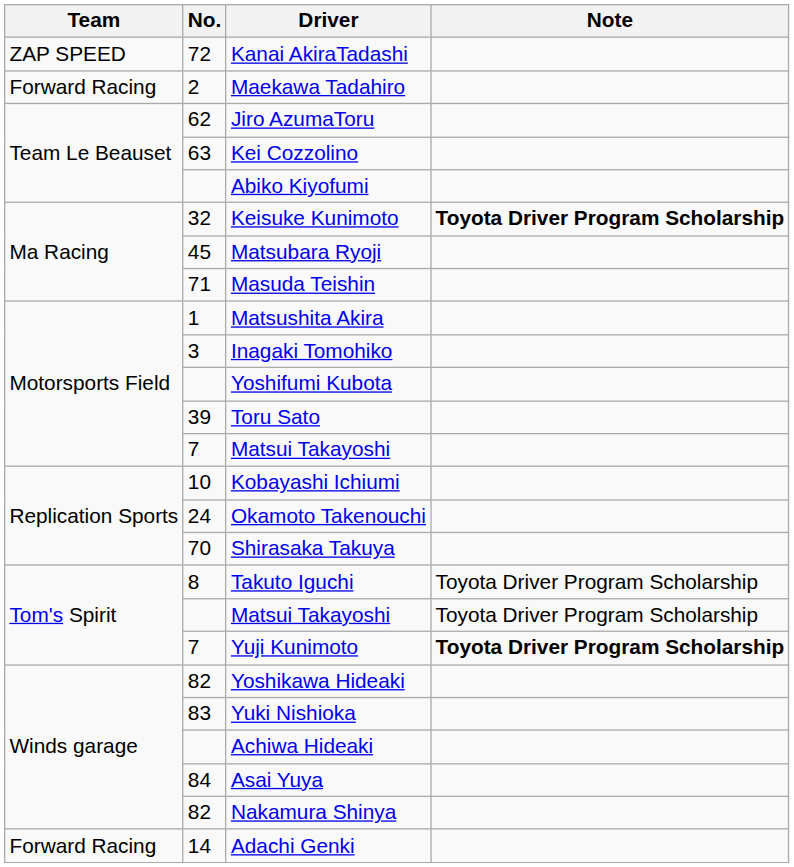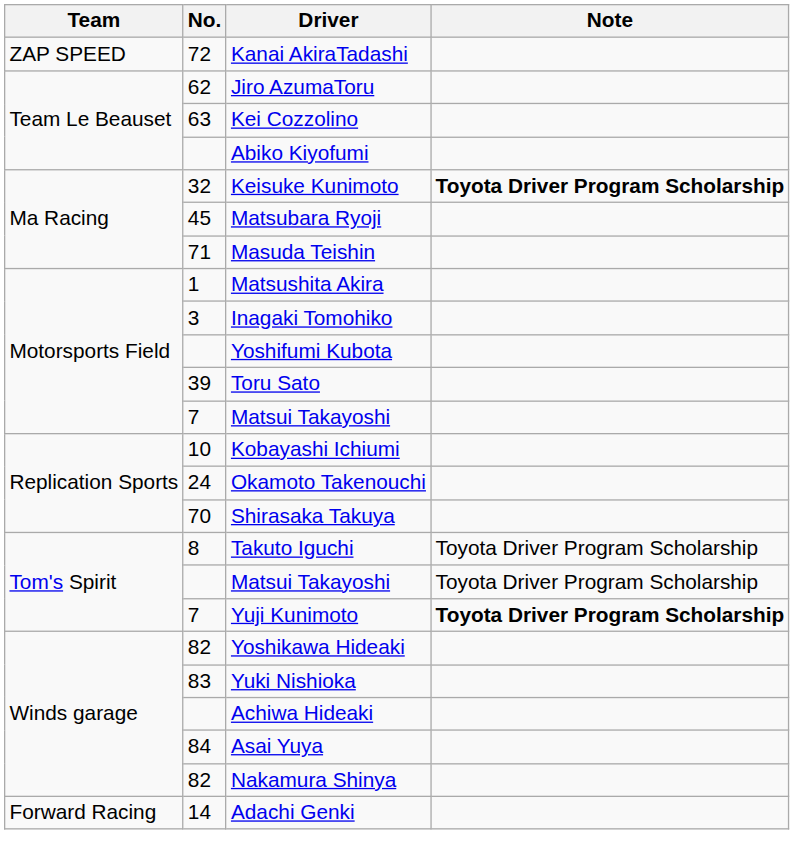 <table class="wikitable">
 <tr>
 <th>Team</th>
 <th>No.</th>
 <th>Driver</th>
 <th>Note</th>
 </tr>
 <tr>
 <td> ZAP SPEED</td>
 <td>72</td>
 <td> <a href='#'>Kanai AkiraTadashi</a></td>
-<td></td>
-</tr>
-<tr>
-<td> Forward Racing</td>
-<td>2</td>
-<td> <a href='#'>Maekawa Tadahiro</a></td>
 <td></td>
 </tr>
 <tr>
 <td rowspan=3> Team Le Beauset</td>
 <td>62</td>
 <td> <a href='#'>Jiro AzumaToru</a></td>
 <td></td>
 </tr>
 <tr>
 <td>63</td>
 <td> <a href='#'>Kei Cozzolino</a></td>
 <td></td>
 </tr>
 <tr>
 <td></td>
 <td> <a href='#'>Abiko Kiyofumi</a></td>
 <td></td>
 </tr>
 <tr>
 <td rowspan=3> Ma Racing</td>
 <td>32</td>
 <td> <a href='#'>Keisuke Kunimoto</a></td>
 <td><strong>Toyota Driver Program Scholarship</strong></td>
 </tr>
 <tr>
 <td>45</td>
 <td> <a href='#'>Matsubara Ryoji</a></td>
 <td></td>
 </tr>
 <tr>
 <td>71</td>
 <td> <a href='#'>Masuda Teishin</a></td>
 <td></td>
 </tr>
 <tr>
 <td rowspan=5> Motorsports Field</td>
 <td>1</td>
 <td> <a href='#'>Matsushita Akira</a></td>
 <td></td>
 </tr>
 <tr>
 <td>3</td>
 <td> <a href='#'>Inagaki Tomohiko</a></td>
 <td></td>
 </tr>
 <tr>
 <td></td>
 <td> <a href='#'>Yoshifumi Kubota</a></td>
 <td></td>
 </tr>
 <tr>
 <td>39</td>
 <td> <a href='#'>Toru Sato</a></td>
 <td></td>
 </tr>
 <tr>
 <td>7</td>
 <td> <a href='#'>Matsui Takayoshi</a></td>
 <td></td>
 </tr>
 <tr>
 <td rowspan=3> Replication Sports</td>
 <td>10</td>
 <td> <a href='#'>Kobayashi Ichiumi</a></td>
 <td></td>
 </tr>
 <tr>
 <td>24</td>
 <td> <a href='#'>Okamoto Takenouchi</a></td>
 <td></td>
 </tr>
 <tr>
 <td>70</td>
 <td> <a href='#'>Shirasaka Takuya</a></td>
 <td></td>
 </tr>
 <tr>
 <td rowspan=3> <a href='#'>Tom's</a> Spirit</td>
 <td>8</td>
 <td> <a href='#'>Takuto Iguchi</a></td>
 <td>Toyota Driver Program Scholarship</td>
 </tr>
 <tr>
 <td></td>
 <td> <a href='#'>Matsui Takayoshi</a></td>
 <td>Toyota Driver Program Scholarship</td>
 </tr>
 <tr>
 <td>7</td>
 <td> <a href='#'>Yuji Kunimoto</a></td>
 <td><strong>Toyota Driver Program Scholarship</strong></td>
 </tr>
 <tr>
 <td rowspan=5> Winds garage</td>
 <td>82</td>
 <td> <a href='#'>Yoshikawa Hideaki</a></td>
 <td></td>
 </tr>
 <tr>
 <td>83</td>
 <td> <a href='#'>Yuki Nishioka</a></td>
 <td></td>
 </tr>
 <tr>
 <td></td>
 <td> <a href='#'>Achiwa Hideaki</a></td>
 <td></td>
 </tr>
 <tr>
 <td>84</td>
 <td> <a href='#'>Asai Yuya</a></td>
 <td></td>
 </tr>
 <tr>
 <td>82</td>
 <td> <a href='#'>Nakamura Shinya</a></td>
 <td></td>
 </tr>
 <tr>
 <td> Forward Racing</td>
 <td>14</td>
 <td> <a href='#'>Adachi Genki</a></td>
 <td></td>
 </tr>
 </table>
